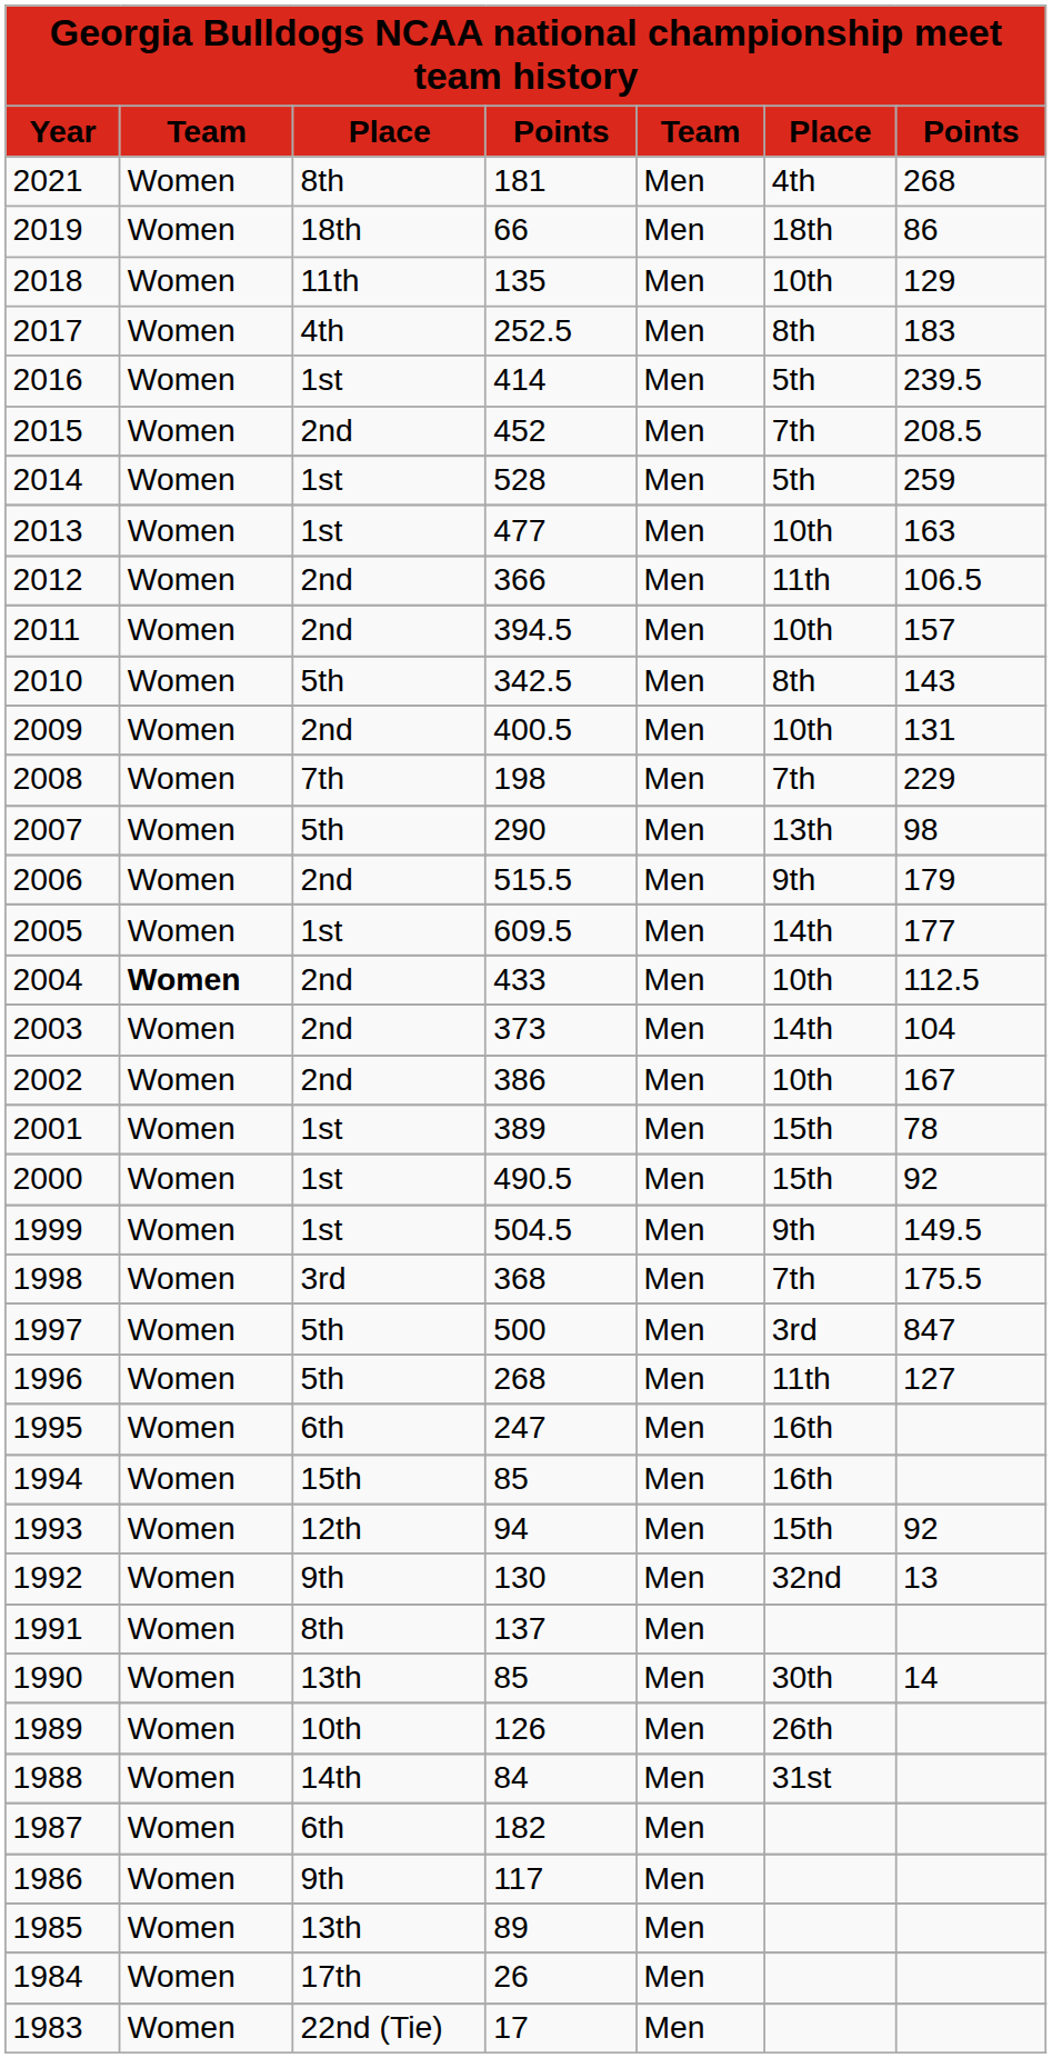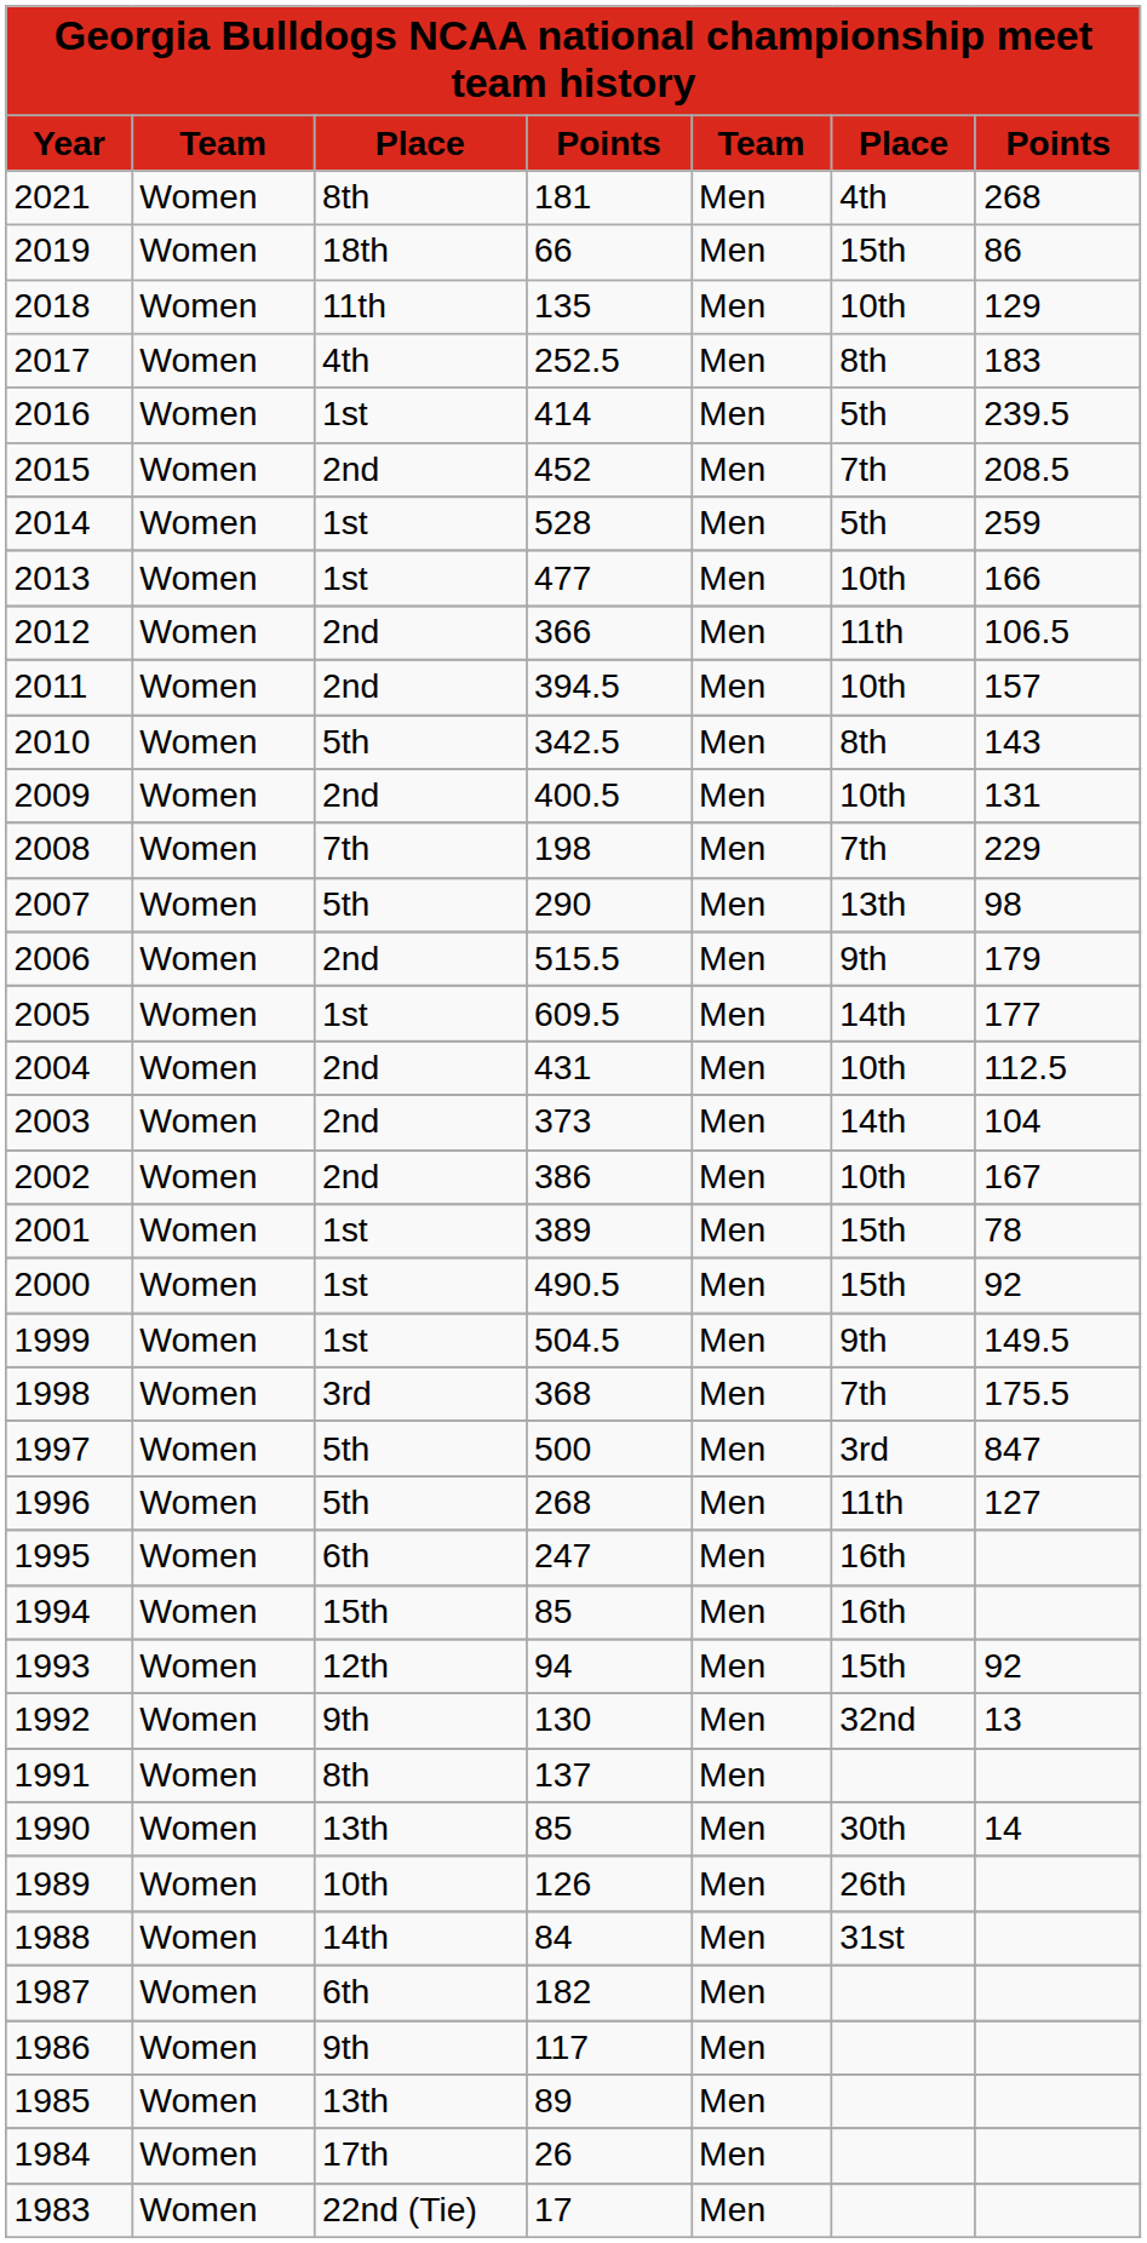 <table class="wikitable" width=60%>
 <tr>
 <td colspan=7 align=center bgcolor="#DA291C"><big><strong>Georgia Bulldogs NCAA national championship meet team history</strong></big></td>
 </tr>
 <tr>
 <td align=center bgcolor="#DA291C"><strong>Year</strong></td>
 <td align=center bgcolor="#DA291C"><strong>Team</strong></td>
 <td align=center bgcolor="#DA291C"><strong>Place</strong></td>
 <td align=center bgcolor="#DA291C"><strong>Points</strong></td>
 <td align=center bgcolor="#DA291C"><strong>Team</strong></td>
 <td align=center bgcolor="#DA291C"><strong>Place</strong></td>
 <td align=center bgcolor="#DA291C"><strong>Points</strong></td>
 </tr>
 <tr>
 <td>2021</td>
 <td>Women</td>
 <td>8th</td>
 <td>181</td>
 <td>Men</td>
 <td>4th</td>
 <td>268</td>
 </tr>
 <tr |->
 <td>2019</td>
 <td>Women</td>
 <td>18th</td>
 <td>66</td>
 <td>Men</td>
-<td>18th</td>
+<td>15th</td>
 <td>86</td>
 </tr>
 <tr |->
 <td>2018</td>
 <td>Women</td>
 <td>11th</td>
 <td>135</td>
 <td>Men</td>
 <td>10th</td>
 <td>129</td>
 </tr>
 <tr |->
 <td>2017</td>
 <td>Women</td>
 <td>4th</td>
 <td>252.5</td>
 <td>Men</td>
 <td>8th</td>
 <td>183</td>
 </tr>
 <tr |->
 <td>2016</td>
 <td>Women</td>
 <td>1st</td>
 <td>414</td>
 <td>Men</td>
 <td>5th</td>
 <td>239.5</td>
 </tr>
 <tr |->
 <td>2015</td>
 <td>Women</td>
 <td>2nd</td>
 <td>452</td>
 <td>Men</td>
 <td>7th</td>
 <td>208.5</td>
 </tr>
 <tr>
 </tr>
 <tr>
 <td>2014</td>
 <td>Women</td>
 <td>1st</td>
 <td>528</td>
 <td>Men</td>
 <td>5th</td>
 <td>259</td>
 </tr>
 <tr>
 </tr>
 <tr>
 <td>2013</td>
 <td>Women</td>
 <td>1st</td>
 <td>477</td>
 <td>Men</td>
 <td>10th</td>
-<td>163</td>
+<td>166</td>
 </tr>
 <tr>
 </tr>
 <tr>
 <td>2012</td>
 <td>Women</td>
 <td>2nd</td>
 <td>366</td>
 <td>Men</td>
 <td>11th</td>
 <td>106.5</td>
 </tr>
 <tr>
 </tr>
 <tr>
 <td>2011</td>
 <td>Women</td>
 <td>2nd</td>
 <td>394.5</td>
 <td>Men</td>
 <td>10th</td>
 <td>157</td>
 </tr>
 <tr>
 </tr>
 <tr>
 <td>2010</td>
 <td>Women</td>
 <td>5th</td>
 <td>342.5</td>
 <td>Men</td>
 <td>8th</td>
 <td>143</td>
 </tr>
 <tr>
 </tr>
 <tr>
 <td>2009</td>
 <td>Women</td>
 <td>2nd</td>
 <td>400.5</td>
 <td>Men</td>
 <td>10th</td>
 <td>131</td>
 </tr>
 <tr>
 </tr>
 <tr>
 <td>2008</td>
 <td>Women</td>
 <td>7th</td>
 <td>198</td>
 <td>Men</td>
 <td>7th</td>
 <td>229</td>
 </tr>
 <tr>
 </tr>
 <tr>
 <td>2007</td>
 <td>Women</td>
 <td>5th</td>
 <td>290</td>
 <td>Men</td>
 <td>13th</td>
 <td>98</td>
 </tr>
 <tr>
 </tr>
 <tr>
 <td>2006</td>
 <td>Women</td>
 <td>2nd</td>
 <td>515.5</td>
 <td>Men</td>
 <td>9th</td>
 <td>179</td>
 </tr>
 <tr>
 </tr>
 <tr>
 <td>2005</td>
 <td>Women</td>
 <td>1st</td>
 <td>609.5</td>
 <td>Men</td>
 <td>14th</td>
 <td>177</td>
 </tr>
 <tr>
 </tr>
 <tr>
 <td>2004</td>
-<td><strong>Women</strong></td>
+<td>Women</td>
 <td>2nd</td>
-<td>433</td>
+<td>431</td>
 <td>Men</td>
 <td>10th</td>
 <td>112.5</td>
 </tr>
 <tr>
 </tr>
 <tr>
 <td>2003</td>
 <td>Women</td>
 <td>2nd</td>
 <td>373</td>
 <td>Men</td>
 <td>14th</td>
 <td>104</td>
 </tr>
 <tr>
 </tr>
 <tr>
 <td>2002</td>
 <td>Women</td>
 <td>2nd</td>
 <td>386</td>
 <td>Men</td>
 <td>10th</td>
 <td>167</td>
 </tr>
 <tr>
 </tr>
 <tr>
 <td>2001</td>
 <td>Women</td>
 <td>1st</td>
 <td>389</td>
 <td>Men</td>
 <td>15th</td>
 <td>78</td>
 </tr>
 <tr>
 </tr>
 <tr>
 <td>2000</td>
 <td>Women</td>
 <td>1st</td>
 <td>490.5</td>
 <td>Men</td>
 <td>15th</td>
 <td>92</td>
 </tr>
 <tr>
 </tr>
 <tr>
 <td>1999</td>
 <td>Women</td>
 <td>1st</td>
 <td>504.5</td>
 <td>Men</td>
 <td>9th</td>
 <td>149.5</td>
 </tr>
 <tr>
 </tr>
 <tr>
 <td>1998</td>
 <td>Women</td>
 <td>3rd</td>
 <td>368</td>
 <td>Men</td>
 <td>7th</td>
 <td>175.5</td>
 </tr>
 <tr>
 </tr>
 <tr>
 <td>1997</td>
 <td>Women</td>
 <td>5th</td>
 <td>500</td>
 <td>Men</td>
 <td>3rd</td>
 <td>847</td>
 </tr>
 <tr>
 </tr>
 <tr>
 <td>1996</td>
 <td>Women</td>
 <td>5th</td>
 <td>268</td>
 <td>Men</td>
 <td>11th</td>
 <td>127</td>
 </tr>
 <tr>
 </tr>
 <tr>
 <td>1995</td>
 <td>Women</td>
 <td>6th</td>
 <td>247</td>
 <td>Men</td>
 <td>16th</td>
 <td></td>
 </tr>
 <tr>
 </tr>
 <tr>
 <td>1994</td>
 <td>Women</td>
 <td>15th</td>
 <td>85</td>
 <td>Men</td>
 <td>16th</td>
 <td></td>
 </tr>
 <tr>
 </tr>
 <tr>
 <td>1993</td>
 <td>Women</td>
 <td>12th</td>
 <td>94</td>
 <td>Men</td>
 <td>15th</td>
 <td>92</td>
 </tr>
 <tr>
 </tr>
 <tr>
 <td>1992</td>
 <td>Women</td>
 <td>9th</td>
 <td>130</td>
 <td>Men</td>
 <td>32nd</td>
 <td>13</td>
 </tr>
 <tr>
 </tr>
 <tr>
 <td>1991</td>
 <td>Women</td>
 <td>8th</td>
 <td>137</td>
 <td>Men</td>
 <td></td>
 <td></td>
 </tr>
 <tr>
 </tr>
 <tr>
 <td>1990</td>
 <td>Women</td>
 <td>13th</td>
 <td>85</td>
 <td>Men</td>
 <td>30th</td>
 <td>14</td>
 </tr>
 <tr>
 </tr>
 <tr>
 <td>1989</td>
 <td>Women</td>
 <td>10th</td>
 <td>126</td>
 <td>Men</td>
 <td>26th</td>
 <td></td>
 </tr>
 <tr>
 </tr>
 <tr>
 <td>1988</td>
 <td>Women</td>
 <td>14th</td>
 <td>84</td>
 <td>Men</td>
 <td>31st</td>
 <td></td>
 </tr>
 <tr>
 </tr>
 <tr>
 <td>1987</td>
 <td>Women</td>
 <td>6th</td>
 <td>182</td>
 <td>Men</td>
 <td></td>
 <td></td>
 </tr>
 <tr>
 </tr>
 <tr>
 <td>1986</td>
 <td>Women</td>
 <td>9th</td>
 <td>117</td>
 <td>Men</td>
 <td></td>
 <td></td>
 </tr>
 <tr>
 </tr>
 <tr>
 <td>1985</td>
 <td>Women</td>
 <td>13th</td>
 <td>89</td>
 <td>Men</td>
 <td></td>
 <td></td>
 </tr>
 <tr>
 </tr>
 <tr>
 <td>1984</td>
 <td>Women</td>
 <td>17th</td>
 <td>26</td>
 <td>Men</td>
 <td></td>
 <td></td>
 </tr>
 <tr>
 </tr>
 <tr>
 <td>1983</td>
 <td>Women</td>
 <td>22nd (Tie)</td>
 <td>17</td>
 <td>Men</td>
 <td></td>
 <td></td>
 </tr>
 <tr>
 </tr>
 </table>
